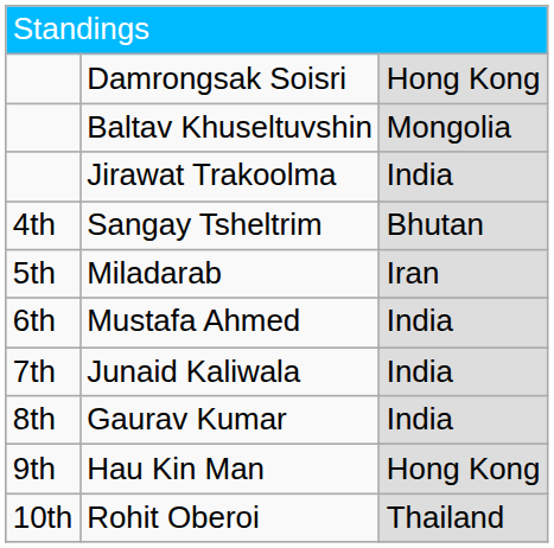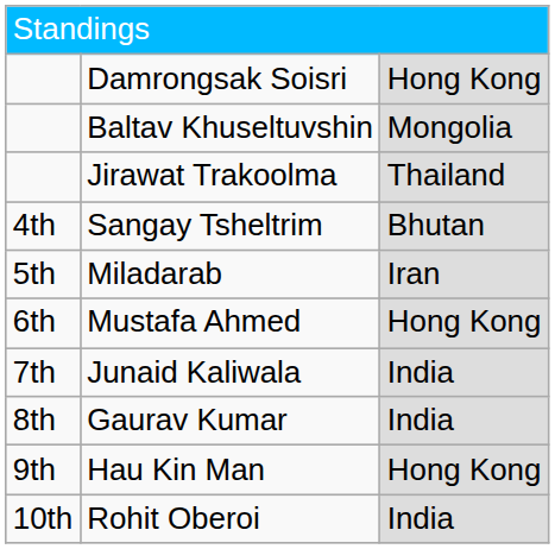 <table class="wikitable">
 <tr>
 <td colspan="3" style="background:#00baff;color:#fff">Standings</td>
 </tr>
 <tr>
 <td></td>
 <td>Damrongsak Soisri</td>
 <td style="background:#dddddd"> Hong Kong</td>
 </tr>
 <tr>
 <td></td>
 <td>Baltav Khuseltuvshin</td>
 <td style="background:#dddddd"> Mongolia</td>
 </tr>
 <tr>
 <td></td>
 <td>Jirawat Trakoolma</td>
-<td style="background:#dddddd"> India</td>
+<td style="background:#dddddd"> Thailand</td>
 </tr>
 <tr>
 <td>4th</td>
 <td>Sangay Tsheltrim</td>
 <td style="background:#dddddd"> Bhutan</td>
 </tr>
 <tr>
 <td>5th</td>
 <td>Miladarab</td>
 <td style="background:#dddddd"> Iran</td>
 </tr>
 <tr>
 <td>6th</td>
 <td>Mustafa Ahmed</td>
-<td style="background:#dddddd"> India</td>
+<td style="background:#dddddd"> Hong Kong</td>
 </tr>
 <tr>
 <td>7th</td>
 <td>Junaid Kaliwala</td>
 <td style="background:#dddddd"> India</td>
 </tr>
 <tr>
 <td>8th</td>
 <td>Gaurav Kumar</td>
 <td style="background:#dddddd"> India</td>
 </tr>
 <tr>
 <td>9th</td>
 <td>Hau Kin Man</td>
 <td style="background:#dddddd"> Hong Kong</td>
 </tr>
 <tr>
 <td>10th</td>
 <td>Rohit Oberoi</td>
-<td style="background:#dddddd"> Thailand</td>
+<td style="background:#dddddd"> India</td>
 </tr>
 </table>
